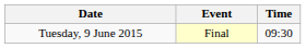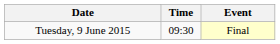 <table class = "wikitable" style="text-align:center;">
 <tr>
 <th width=220>Date</th>
+<th width=50>Time</th>
 <th width=100>Event</th>
-<th width=50>Time</th>
 </tr>
 <tr>
 <td>Tuesday, 9 June 2015</td>
+<td>09:30</td>
 <td bgcolor=ffffcc>Final</td>
-<td>09:30</td>
 </tr>
 </table>
